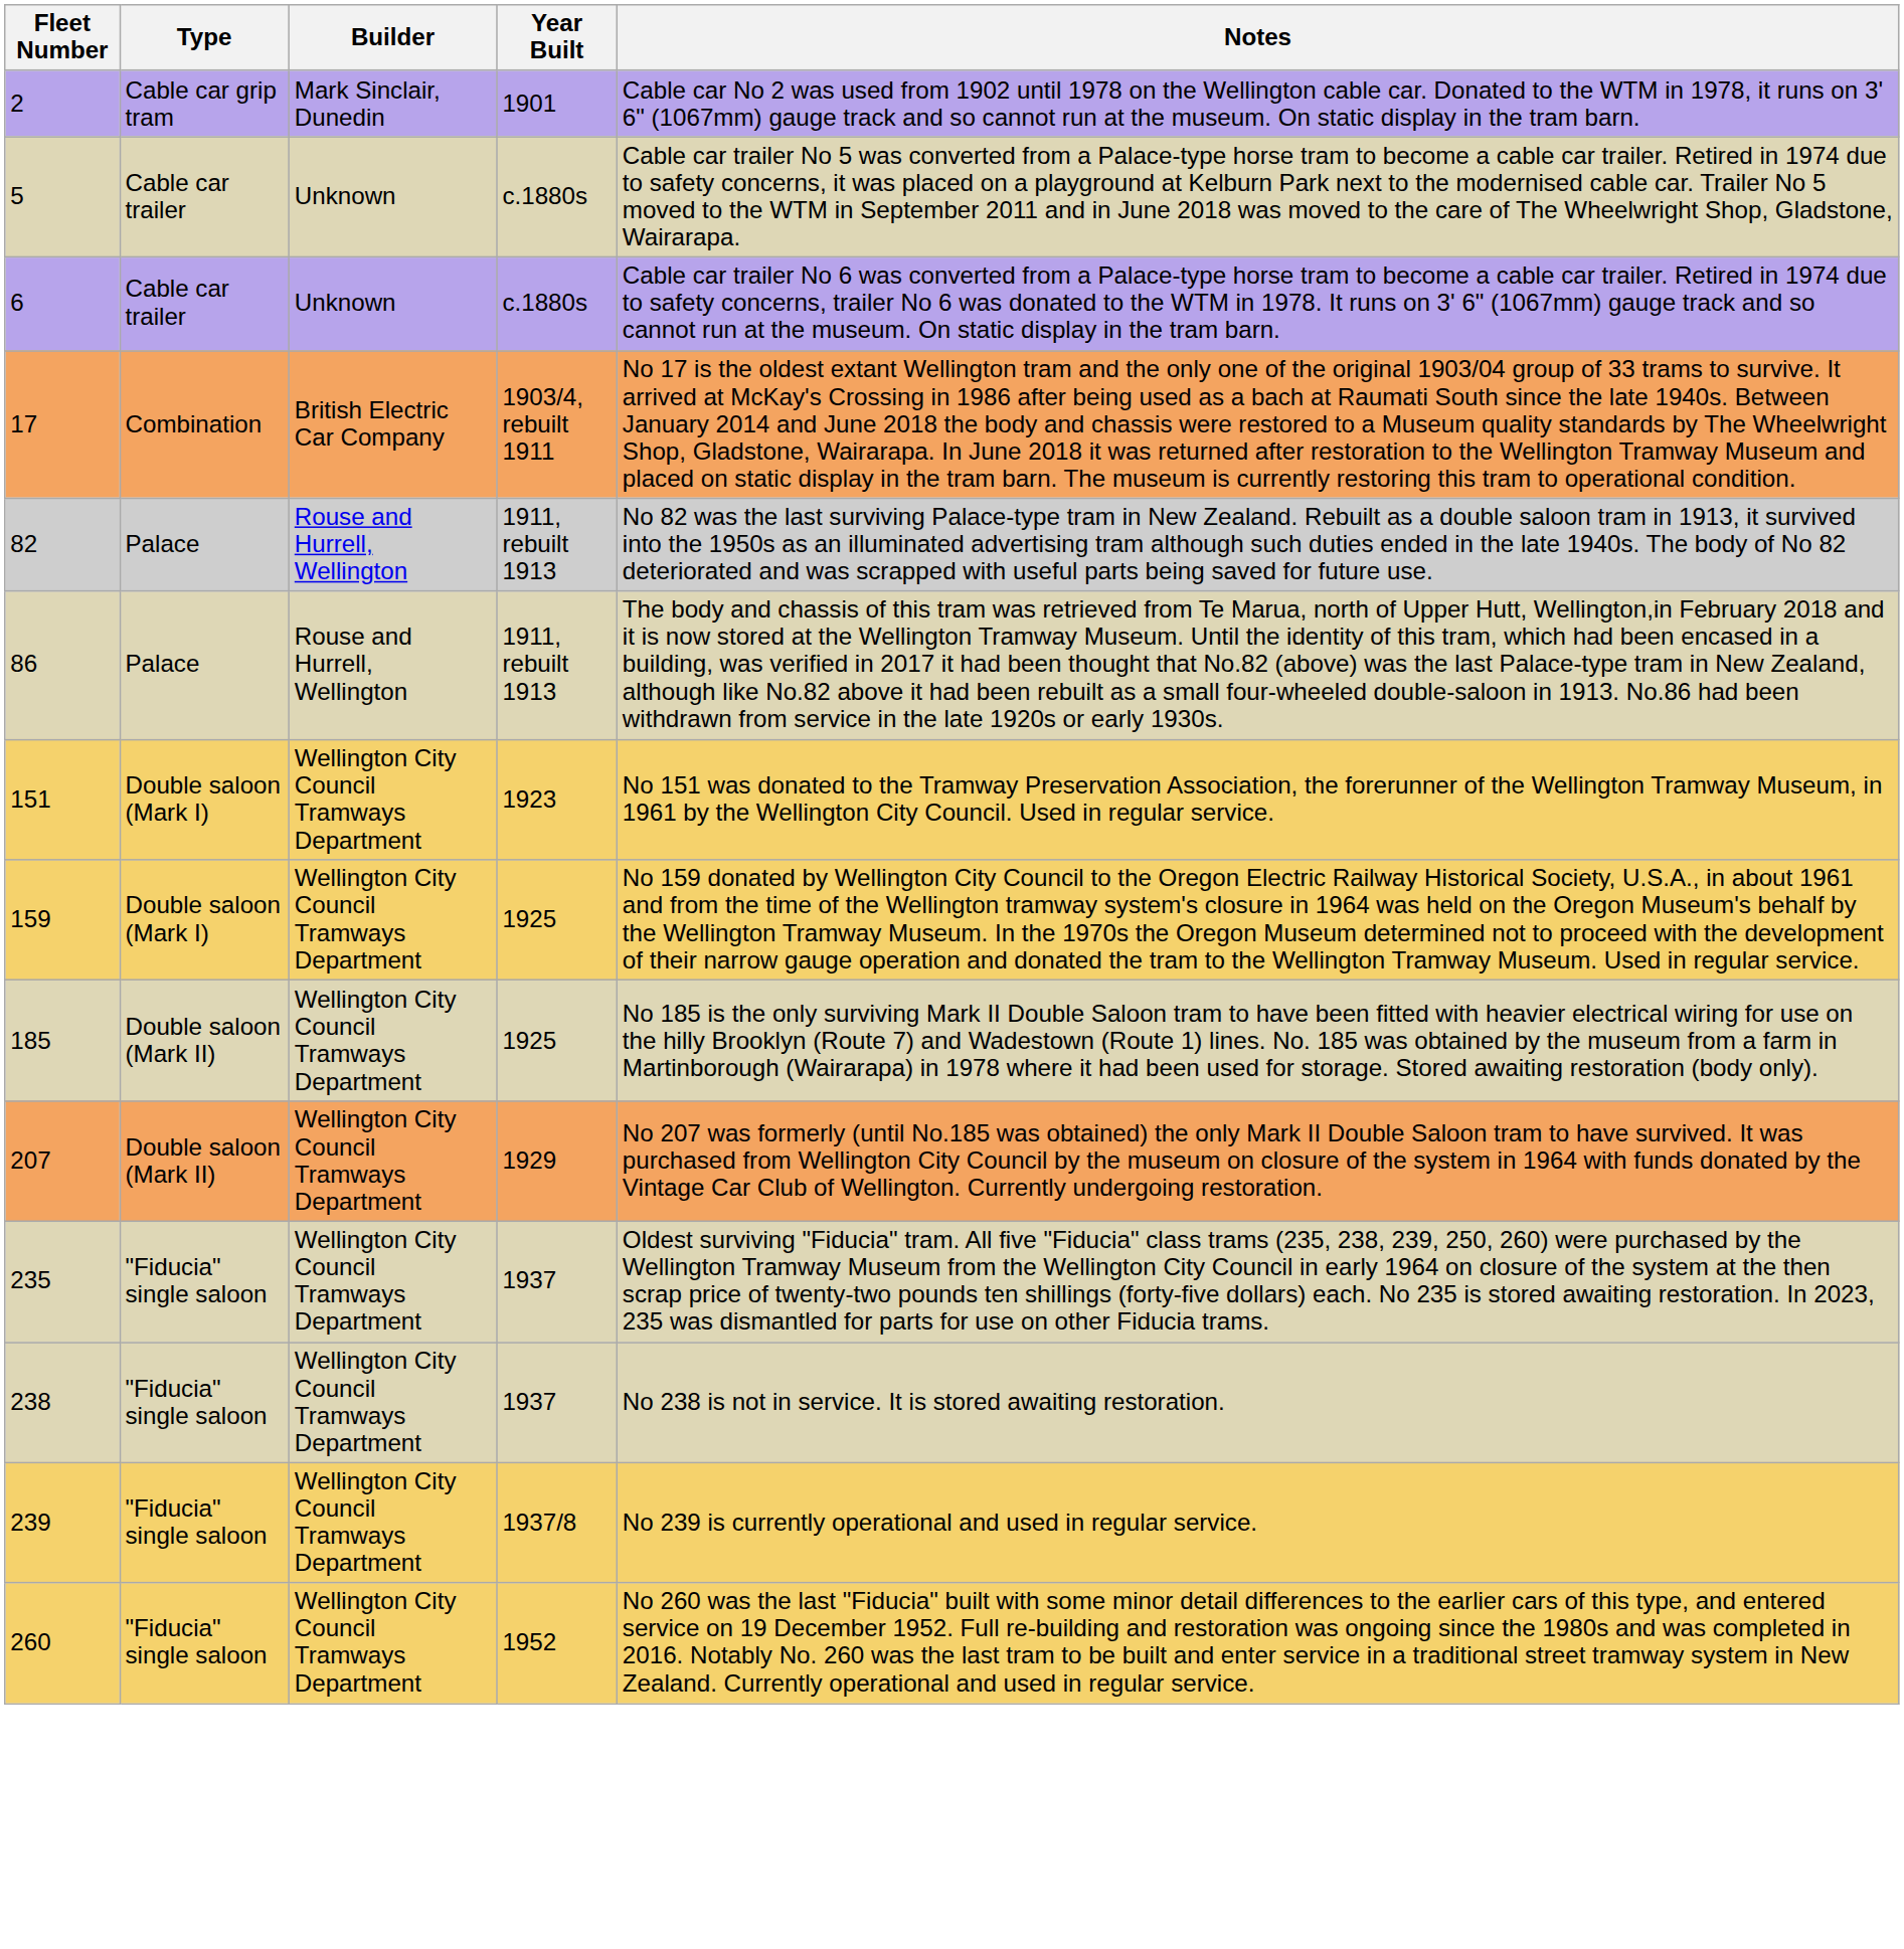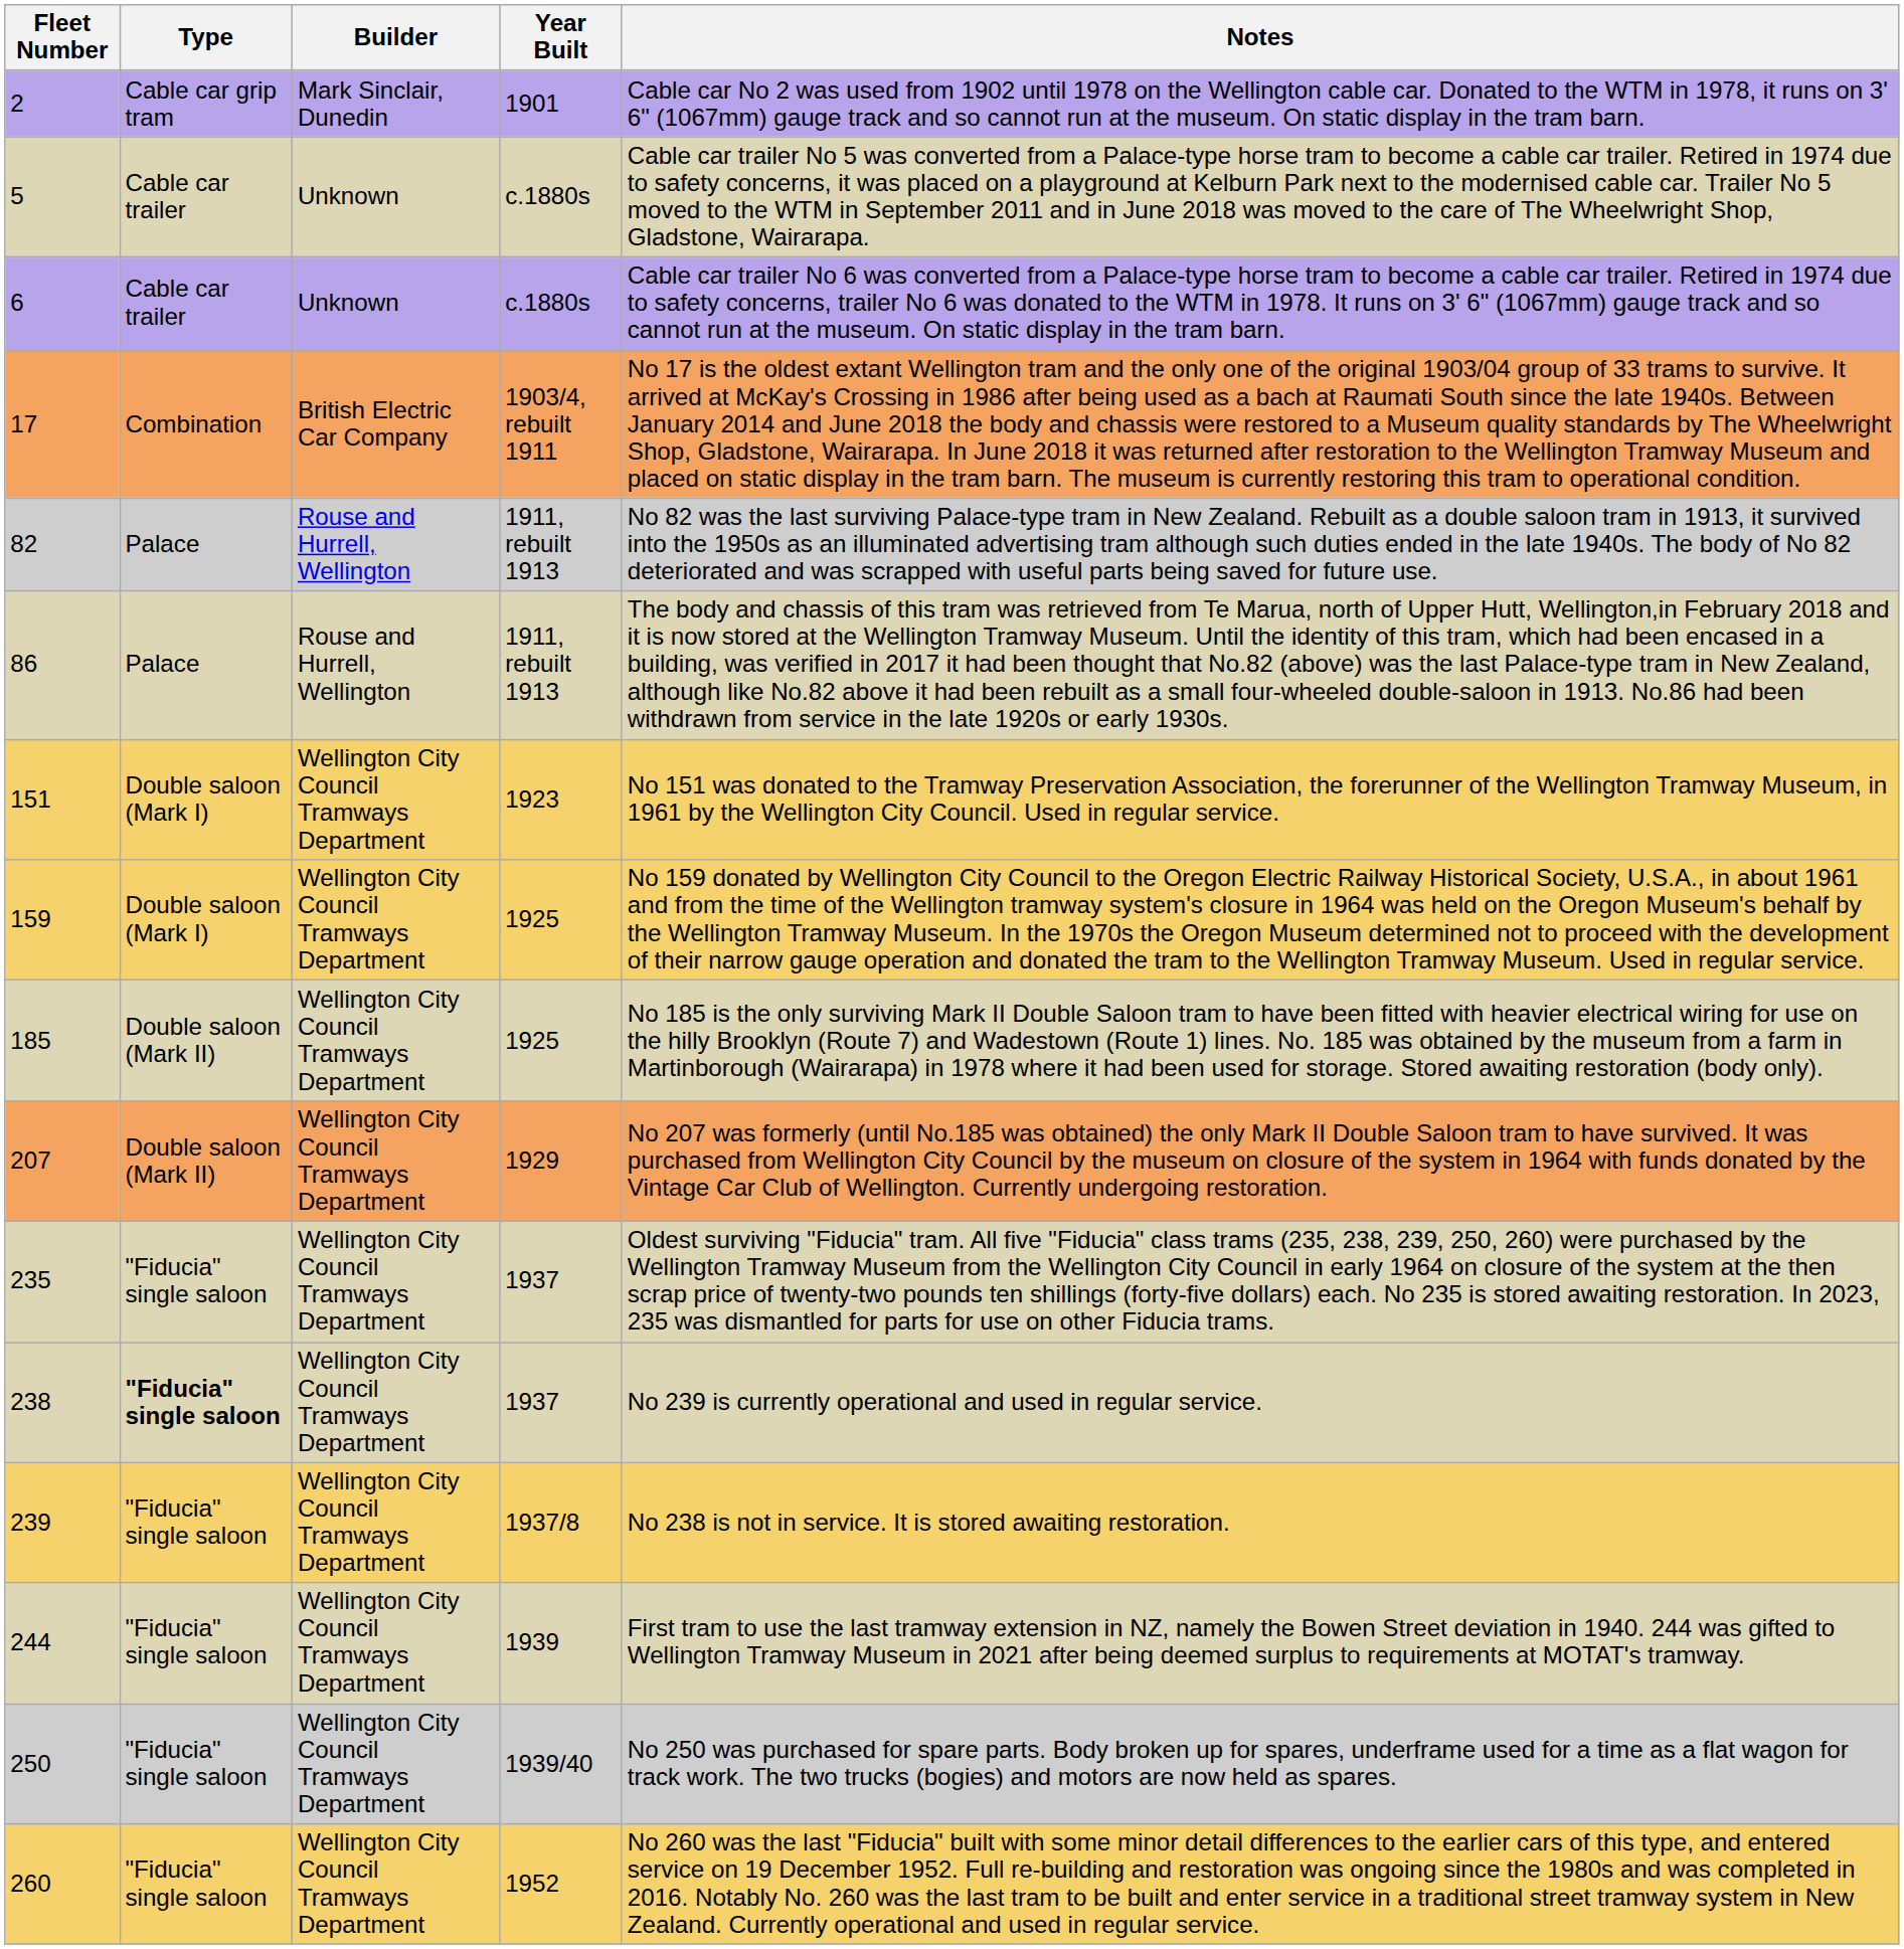 <table class="sortable wikitable" border="1">
 <tr>
 <th>Fleet Number</th>
 <th>Type</th>
 <th>Builder</th>
 <th>Year Built</th>
 <th>Notes</th>
 </tr>
 <tr style="background:#B7A4EB;">
 <td>2</td>
 <td>Cable car grip tram</td>
 <td>Mark Sinclair, Dunedin</td>
 <td>1901</td>
 <td>Cable car No 2 was used from 1902 until 1978 on the Wellington cable car. Donated to the WTM in 1978, it runs on 3' 6" (1067mm) gauge track and so cannot run at the museum. On static display in the tram barn.</td>
 </tr>
 <tr style="background:#DED7B6;">
 <td>5</td>
 <td>Cable car trailer</td>
 <td>Unknown</td>
 <td>c.1880s</td>
 <td>Cable car trailer No 5 was converted from a Palace-type horse tram to become a cable car trailer. Retired in 1974 due to safety concerns, it was placed on a playground at Kelburn Park next to the modernised cable car. Trailer No 5 moved to the WTM in September 2011 and in June 2018 was moved to the care of The Wheelwright Shop, Gladstone, Wairarapa.</td>
 </tr>
 <tr style="background:#B7A4EB;">
 <td>6</td>
 <td>Cable car trailer</td>
 <td>Unknown</td>
 <td>c.1880s</td>
 <td>Cable car trailer No 6 was converted from a Palace-type horse tram to become a cable car trailer. Retired in 1974 due to safety concerns, trailer No 6 was donated to the WTM in 1978. It runs on 3' 6" (1067mm) gauge track and so cannot run at the museum. On static display in the tram barn.</td>
 </tr>
 <tr style="background:#f4a460;">
 <td>17</td>
 <td>Combination</td>
 <td>British Electric Car Company</td>
 <td>1903/4, rebuilt 1911</td>
 <td>No 17 is the oldest extant Wellington tram and the only one of the original 1903/04 group of 33 trams to survive. It arrived at McKay's Crossing in 1986 after being used as a bach at Raumati South since the late 1940s. Between January 2014 and June 2018 the body and chassis were restored to a Museum quality standards by The Wheelwright Shop, Gladstone, Wairarapa. In June 2018 it was returned after restoration to the Wellington Tramway Museum and placed on static display in the tram barn.  The museum is currently restoring this tram to operational condition.</td>
 </tr>
 <tr style="background:#cecece;">
 <td>82</td>
 <td>Palace</td>
 <td><a href='#'>Rouse and Hurrell, Wellington</a></td>
 <td>1911, rebuilt 1913</td>
 <td>No 82 was the last surviving Palace-type tram in New Zealand. Rebuilt as a double saloon tram in 1913, it survived into the 1950s as an illuminated advertising tram although such duties ended in the late 1940s. The body of No 82 deteriorated and was scrapped with useful parts being saved for future use.</td>
 </tr>
 <tr style="background:#DED7B6;">
 <td>86</td>
 <td>Palace</td>
 <td>Rouse and Hurrell, Wellington</td>
 <td>1911, rebuilt 1913</td>
 <td>The body and chassis of this tram was retrieved from Te Marua, north of Upper Hutt, Wellington,in February 2018 and it is now stored at the Wellington Tramway Museum. Until the identity of this tram, which had been encased in a building, was verified in 2017 it had been thought that No.82 (above) was the last Palace-type tram in New Zealand, although like No.82 above it had been rebuilt as a small four-wheeled double-saloon in 1913. No.86 had been withdrawn from service in the late 1920s or early 1930s.</td>
 </tr>
 <tr style="background:#F5D26C;">
 <td>151</td>
 <td>Double saloon (Mark I)</td>
 <td>Wellington City Council Tramways Department</td>
 <td>1923</td>
 <td>No 151 was donated to the Tramway Preservation Association, the forerunner of the Wellington Tramway Museum, in 1961 by the Wellington City Council.  Used in regular service.</td>
 </tr>
 <tr style="background:#F5D26C;">
 <td>159</td>
 <td>Double saloon (Mark I)</td>
 <td>Wellington City Council Tramways Department</td>
 <td>1925</td>
 <td>No 159 donated by Wellington City Council to the Oregon Electric Railway Historical Society, U.S.A., in about 1961 and from the time of the Wellington tramway system's closure in 1964 was held on the Oregon Museum's behalf by the Wellington Tramway Museum.  In the 1970s the Oregon Museum determined not to proceed with the development of their narrow gauge operation and donated the tram to the Wellington Tramway Museum.   Used in regular service.</td>
 </tr>
 <tr style="background:#DED7B6;">
 <td>185</td>
 <td>Double saloon (Mark II)</td>
 <td>Wellington City Council Tramways Department</td>
 <td>1925</td>
 <td>No 185 is the only surviving Mark II Double Saloon tram to have been fitted with heavier electrical wiring for use on the hilly Brooklyn (Route 7) and Wadestown (Route 1) lines.  No. 185 was obtained by the museum from a farm in Martinborough (Wairarapa) in 1978 where it had been used for storage. Stored awaiting restoration (body only).</td>
 </tr>
 <tr style="background:#f4a460;">
 <td>207</td>
 <td>Double saloon (Mark II)</td>
 <td>Wellington City Council Tramways Department</td>
 <td>1929</td>
 <td>No 207 was formerly (until No.185 was obtained) the only Mark II Double Saloon tram to have survived. It was purchased from Wellington City Council by the museum on closure of the system in 1964 with funds donated by the Vintage Car Club of Wellington. Currently undergoing restoration.</td>
 </tr>
 <tr style="background:#DED7B6;">
 <td>235</td>
 <td>"Fiducia" single saloon</td>
 <td>Wellington City Council Tramways Department</td>
 <td>1937</td>
 <td>Oldest surviving "Fiducia" tram. All five "Fiducia" class trams (235, 238, 239, 250, 260) were purchased by the Wellington Tramway Museum from the Wellington City Council in early 1964 on closure of the system at the then scrap price of twenty-two pounds ten shillings (forty-five dollars) each. No 235 is stored awaiting restoration. In 2023, 235 was dismantled for parts for use on other Fiducia trams.</td>
 </tr>
 <tr style="background:#DED7B6;">
 <td>238</td>
-<td>"Fiducia" single saloon</td>
+<td><strong>"Fiducia" single saloon</strong></td>
 <td>Wellington City Council Tramways Department</td>
 <td>1937</td>
-<td>No 238 is not in service.  It is stored awaiting restoration.</td>
+<td>No 239 is currently operational and used in regular service.</td>
 </tr>
 <tr style="background:#F5D26C;">
 <td>239</td>
 <td>"Fiducia" single saloon</td>
 <td>Wellington City Council Tramways Department</td>
 <td>1937/8</td>
-<td>No 239 is currently operational and used in regular service.</td>
+<td>No 238 is not in service.  It is stored awaiting restoration.</td>
+</tr>
+<tr style="background:#DED7B6;">
+<td>244</td>
+<td>"Fiducia" single saloon</td>
+<td>Wellington City Council Tramways Department</td>
+<td>1939</td>
+<td>First tram to use the last tramway extension in NZ, namely the Bowen Street deviation in 1940. 244 was gifted to Wellington Tramway Museum in 2021 after being deemed surplus to requirements at MOTAT's tramway.</td>
+</tr>
+<tr style="background:#cecece;">
+<td>250</td>
+<td>"Fiducia" single saloon</td>
+<td>Wellington City Council Tramways Department</td>
+<td>1939/40</td>
+<td>No 250 was purchased for spare parts. Body broken up for spares, underframe used for a time as a flat wagon for track work.  The two trucks (bogies) and motors are now held as spares.</td>
 </tr>
 <tr style="background:#f5D26C;">
 <td>260</td>
 <td>"Fiducia" single saloon</td>
 <td>Wellington City Council Tramways Department</td>
 <td>1952</td>
 <td>No 260 was the last "Fiducia" built with some minor detail differences to the earlier cars of this type, and entered service on 19 December 1952. Full re-building and restoration was ongoing since the 1980s and was completed in 2016.  Notably No. 260 was the last tram to be built and enter service in a traditional street tramway system in New Zealand.  Currently operational and used in regular service.</td>
 </tr>
 </table>
